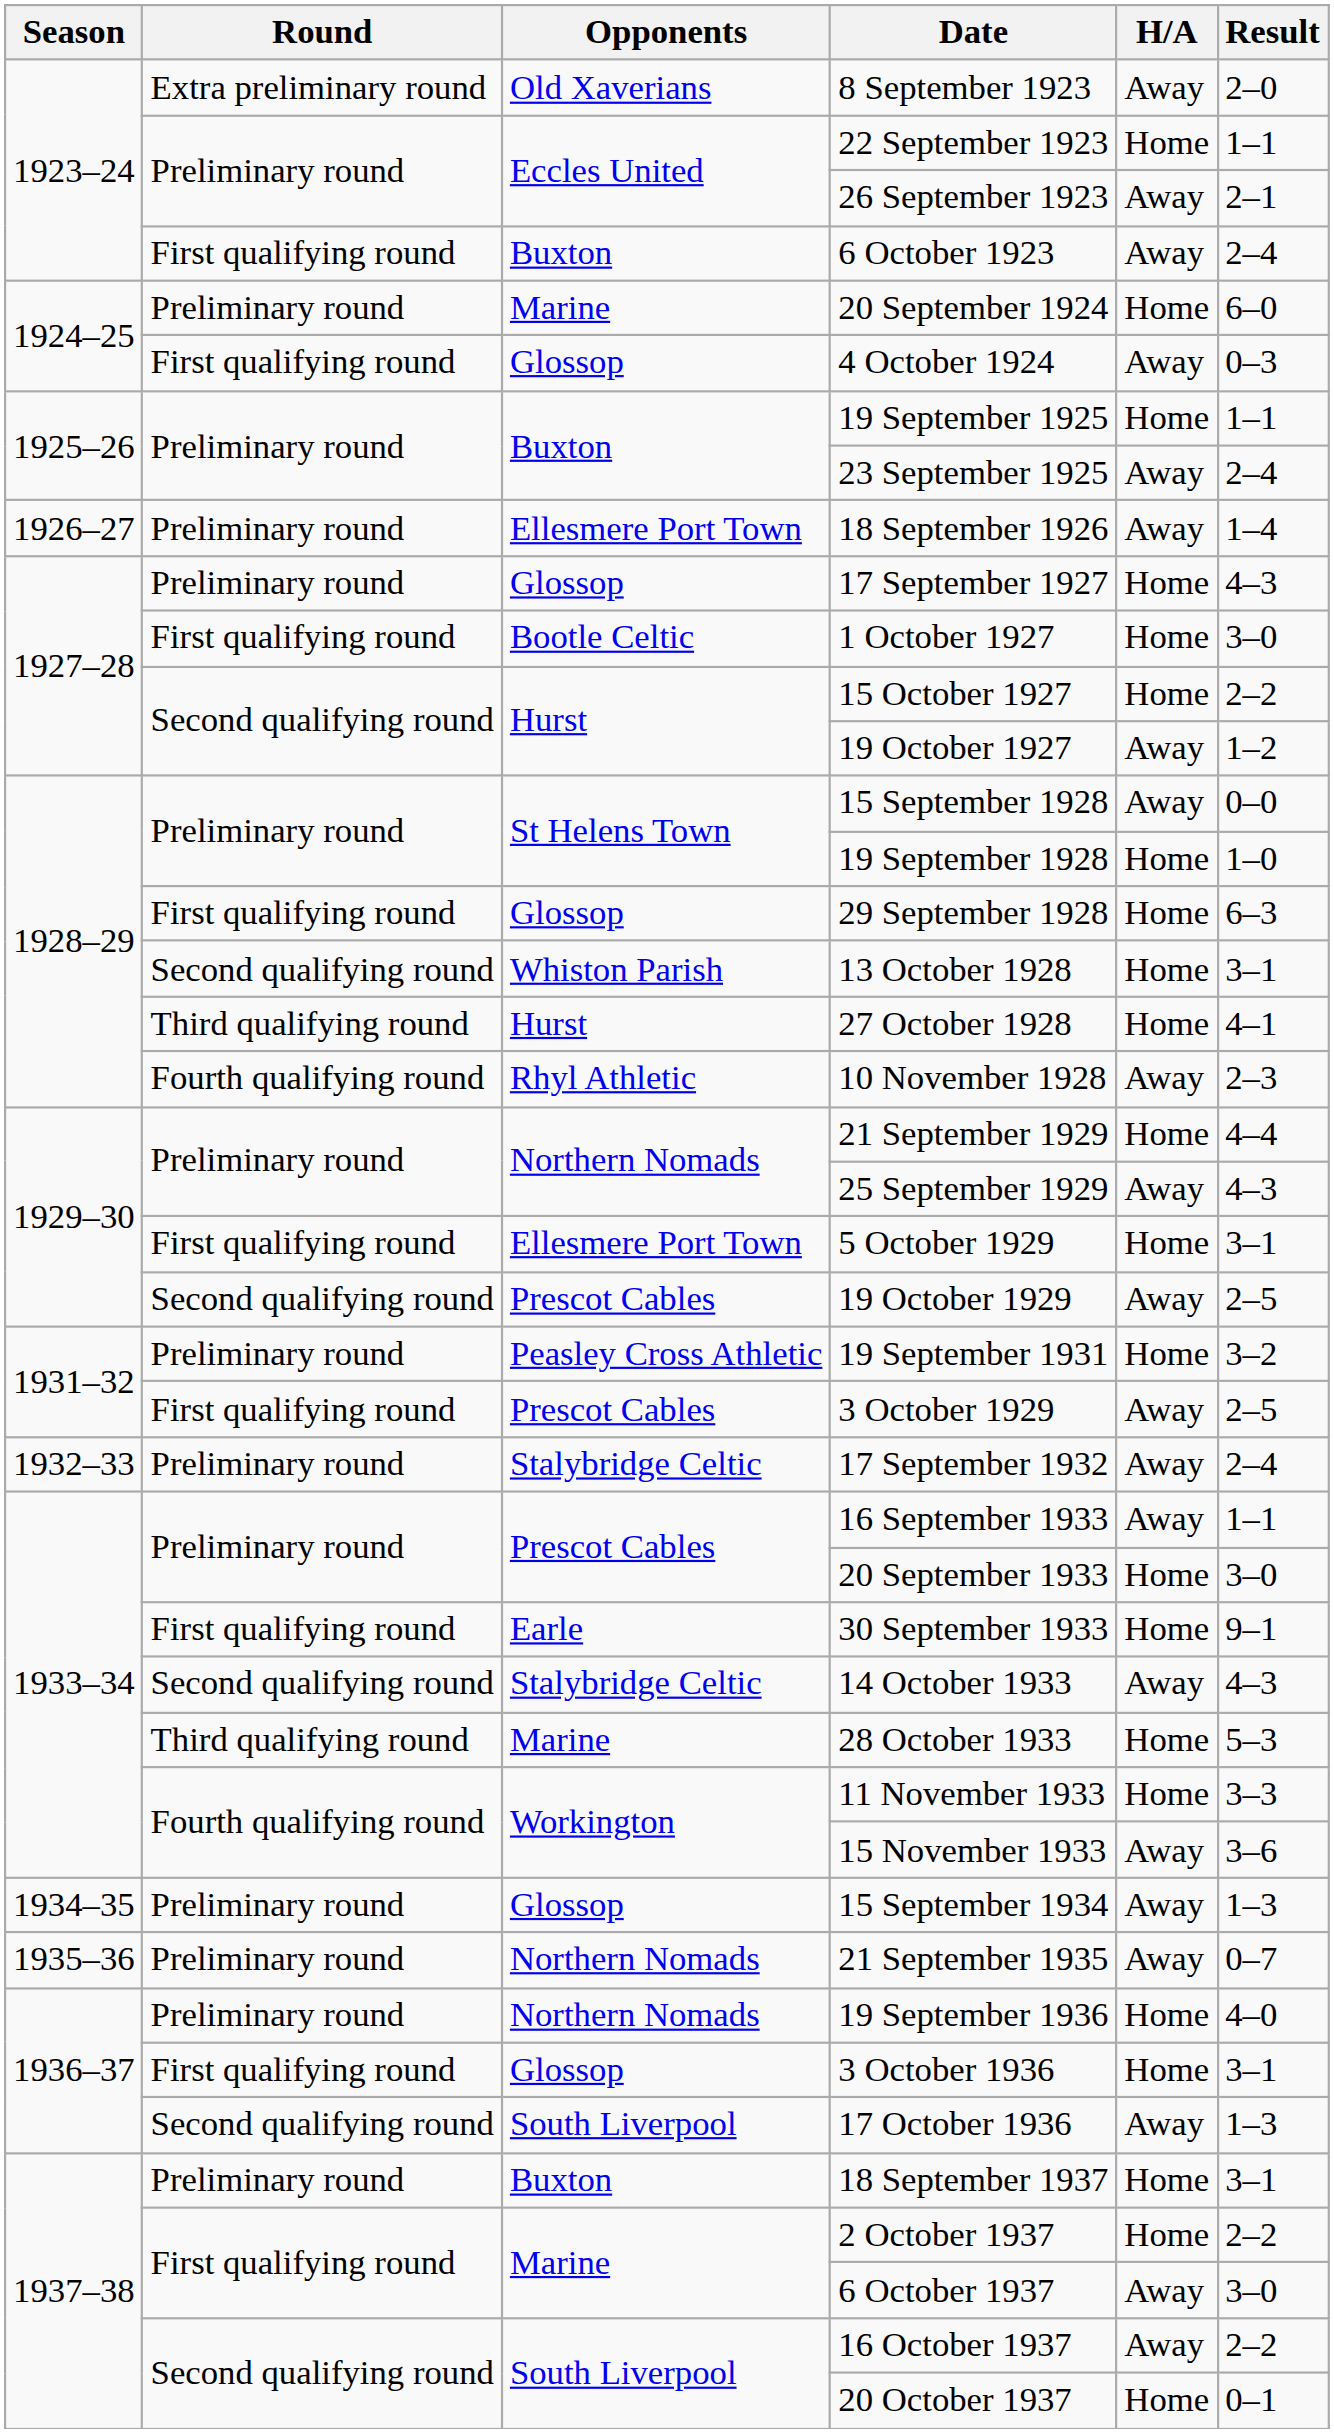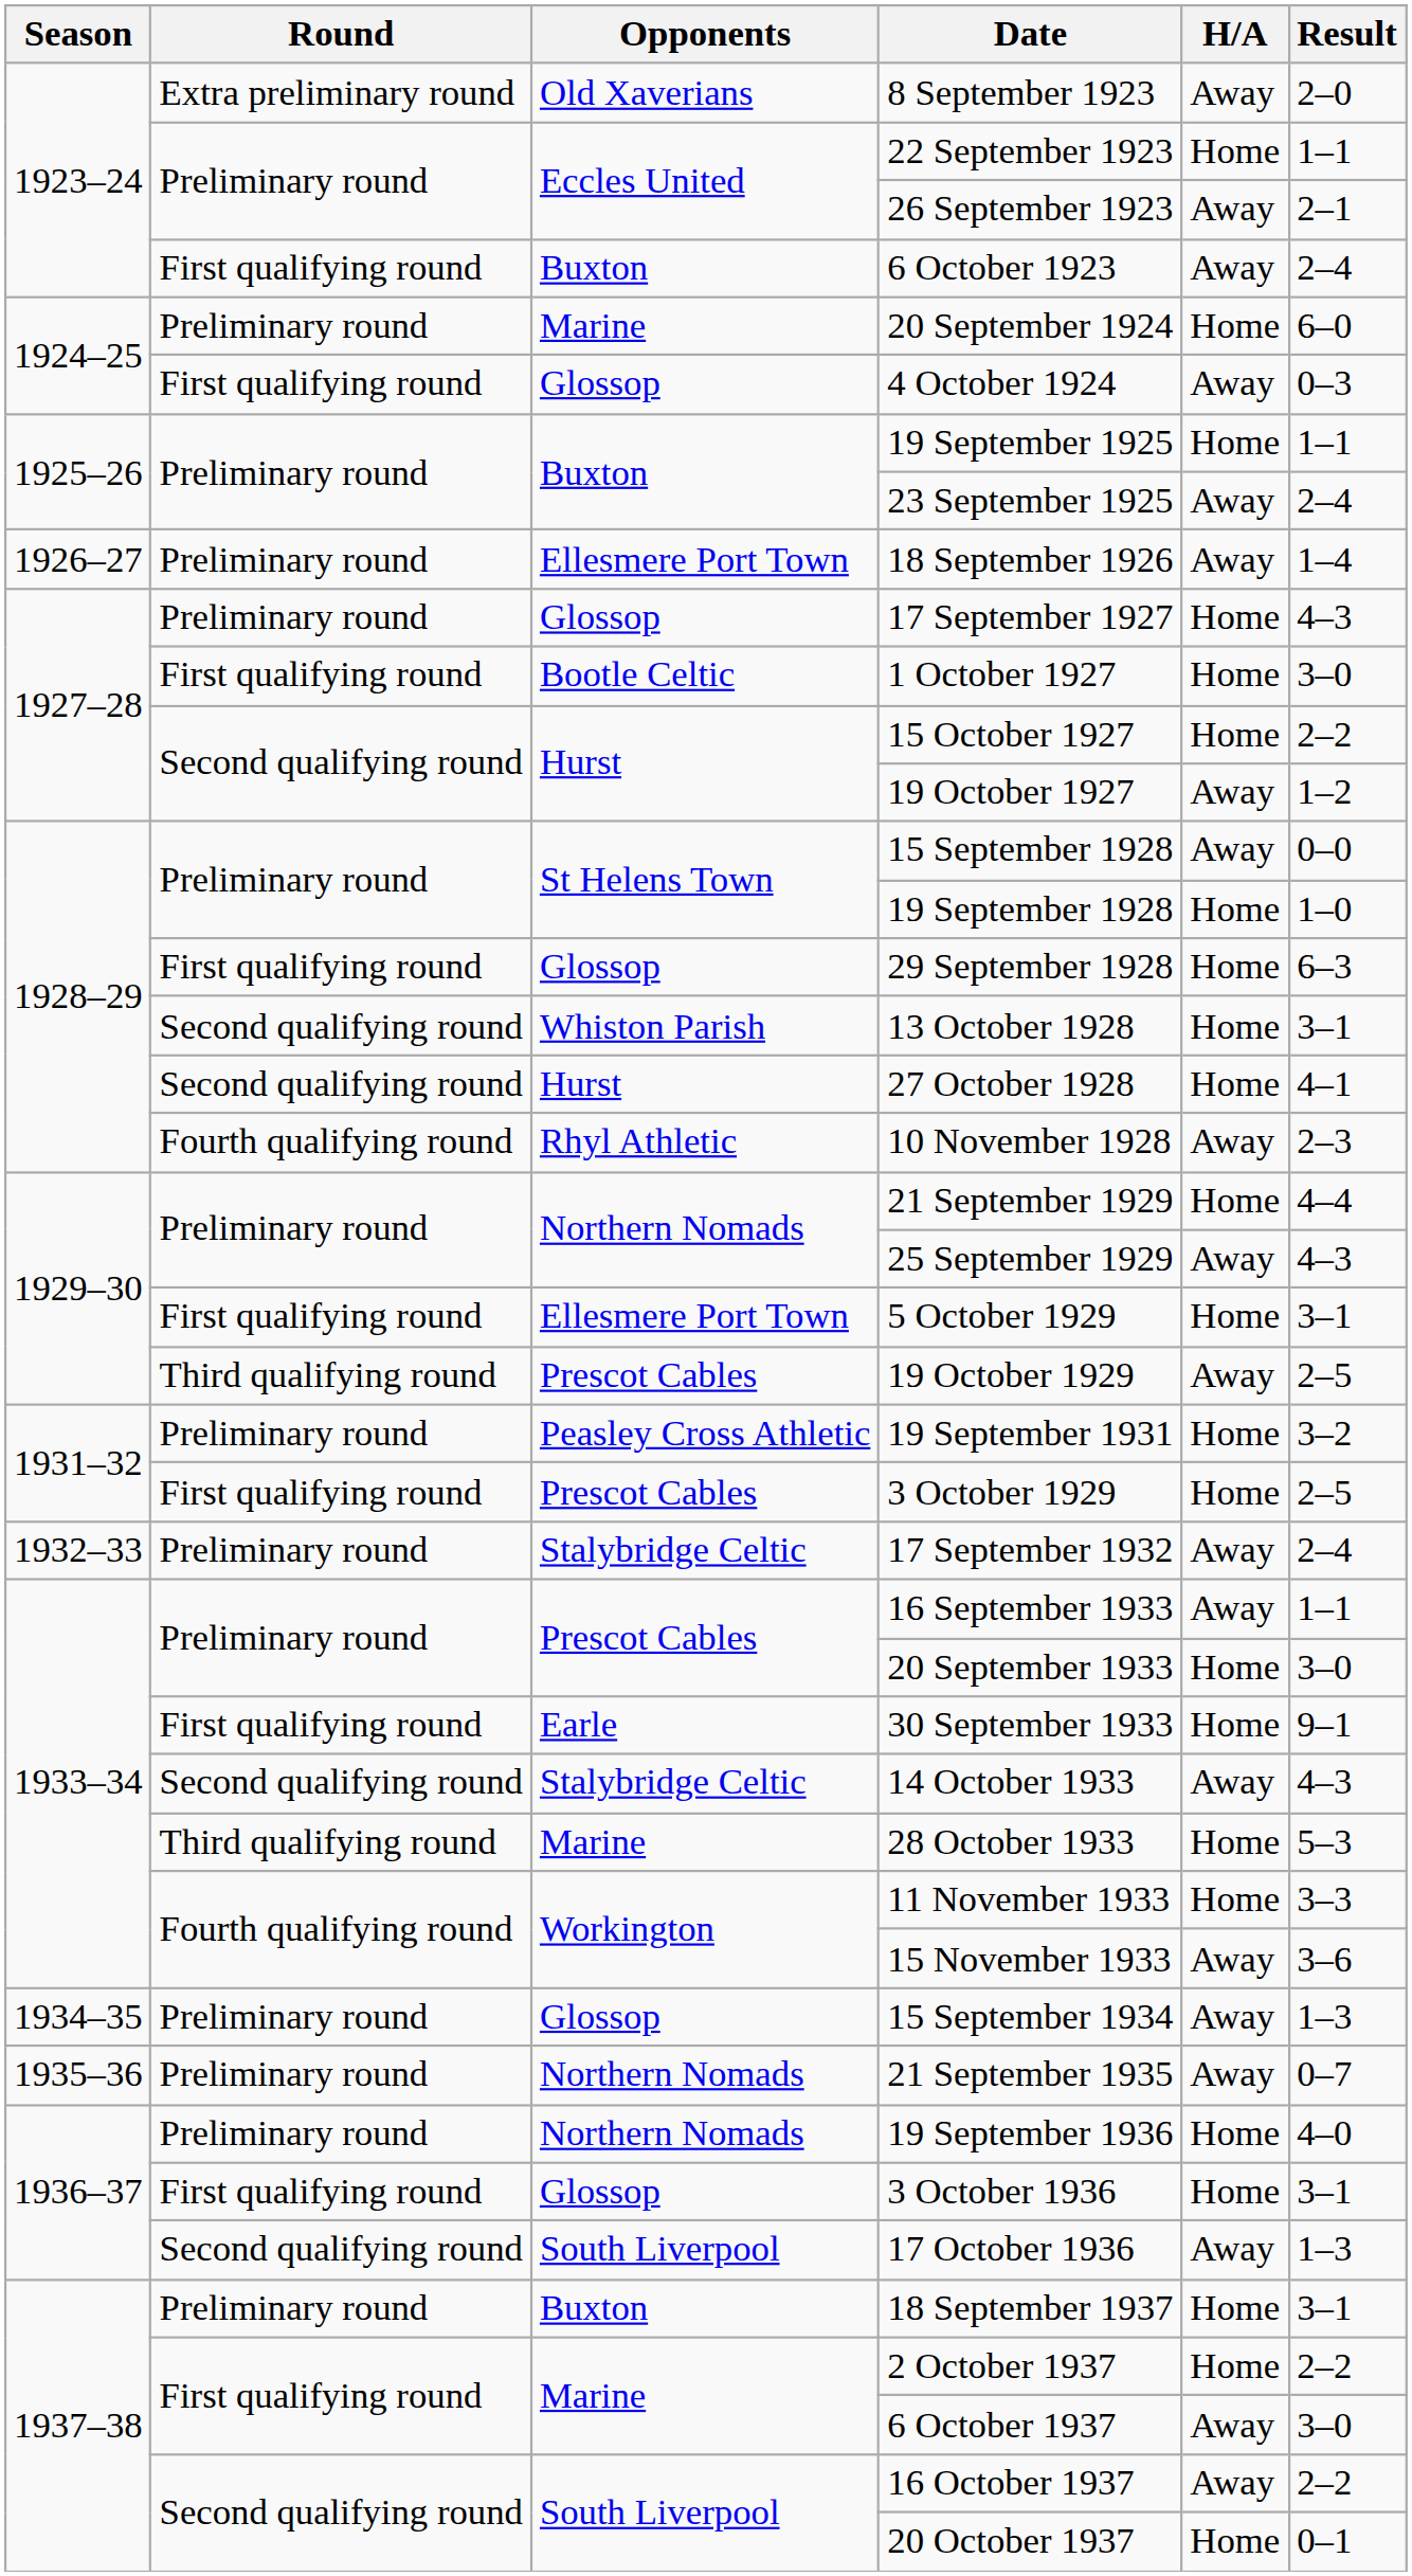 <table class="wikitable">
 <tr>
 <th>Season</th>
 <th>Round</th>
 <th>Opponents</th>
 <th>Date</th>
 <th>H/A</th>
 <th>Result</th>
 </tr>
 <tr>
 <td rowspan="4">1923–24</td>
 <td>Extra preliminary round</td>
 <td><a href='#'>Old Xaverians</a></td>
 <td>8 September 1923</td>
 <td>Away</td>
 <td>2–0</td>
 </tr>
 <tr>
 <td rowspan="2">Preliminary round</td>
 <td rowspan="2"><a href='#'>Eccles United</a></td>
 <td>22 September 1923</td>
 <td>Home</td>
 <td>1–1</td>
 </tr>
 <tr>
 <td>26 September 1923</td>
 <td>Away</td>
 <td>2–1</td>
 </tr>
 <tr>
 <td>First qualifying round</td>
 <td><a href='#'>Buxton</a></td>
 <td>6 October 1923</td>
 <td>Away</td>
 <td>2–4</td>
 </tr>
 <tr>
 <td rowspan="2">1924–25</td>
 <td>Preliminary round</td>
 <td><a href='#'>Marine</a></td>
 <td>20 September 1924</td>
 <td>Home</td>
 <td>6–0</td>
 </tr>
 <tr>
 <td>First qualifying round</td>
 <td><a href='#'>Glossop</a></td>
 <td>4 October 1924</td>
 <td>Away</td>
 <td>0–3</td>
 </tr>
 <tr>
 <td rowspan="2">1925–26</td>
 <td rowspan="2">Preliminary round</td>
 <td rowspan="2"><a href='#'>Buxton</a></td>
 <td>19 September 1925</td>
 <td>Home</td>
 <td>1–1</td>
 </tr>
 <tr>
 <td>23 September 1925</td>
 <td>Away</td>
 <td>2–4</td>
 </tr>
 <tr>
 <td>1926–27</td>
 <td>Preliminary round</td>
 <td><a href='#'>Ellesmere Port Town</a></td>
 <td>18 September 1926</td>
 <td>Away</td>
 <td>1–4</td>
 </tr>
 <tr>
 <td rowspan="4">1927–28</td>
 <td>Preliminary round</td>
 <td><a href='#'>Glossop</a></td>
 <td>17 September 1927</td>
 <td>Home</td>
 <td>4–3</td>
 </tr>
 <tr>
 <td>First qualifying round</td>
 <td><a href='#'>Bootle Celtic</a></td>
 <td>1 October 1927</td>
 <td>Home</td>
 <td>3–0</td>
 </tr>
 <tr>
 <td rowspan="2">Second qualifying round</td>
 <td rowspan="2"><a href='#'>Hurst</a></td>
 <td>15 October 1927</td>
 <td>Home</td>
 <td>2–2</td>
 </tr>
 <tr>
 <td>19 October 1927</td>
 <td>Away</td>
 <td>1–2</td>
 </tr>
 <tr>
 <td rowspan="6">1928–29</td>
 <td rowspan="2">Preliminary round</td>
 <td rowspan="2"><a href='#'>St Helens Town</a></td>
 <td>15 September 1928</td>
 <td>Away</td>
 <td>0–0</td>
 </tr>
 <tr>
 <td>19 September 1928</td>
 <td>Home</td>
 <td>1–0</td>
 </tr>
 <tr>
 <td>First qualifying round</td>
 <td><a href='#'>Glossop</a></td>
 <td>29 September 1928</td>
 <td>Home</td>
 <td>6–3</td>
 </tr>
 <tr>
 <td>Second qualifying round</td>
 <td><a href='#'>Whiston Parish</a></td>
 <td>13 October 1928</td>
 <td>Home</td>
 <td>3–1</td>
 </tr>
 <tr>
-<td>Third qualifying round</td>
+<td>Second qualifying round</td>
 <td><a href='#'>Hurst</a></td>
 <td>27 October 1928</td>
 <td>Home</td>
 <td>4–1</td>
 </tr>
 <tr>
 <td>Fourth qualifying round</td>
 <td><a href='#'>Rhyl Athletic</a></td>
 <td>10 November 1928</td>
 <td>Away</td>
 <td>2–3</td>
 </tr>
 <tr>
 <td rowspan="4">1929–30</td>
 <td rowspan="2">Preliminary round</td>
 <td rowspan="2"><a href='#'>Northern Nomads</a></td>
 <td>21 September 1929</td>
 <td>Home</td>
 <td>4–4</td>
 </tr>
 <tr>
 <td>25 September 1929</td>
 <td>Away</td>
 <td>4–3</td>
 </tr>
 <tr>
 <td>First qualifying round</td>
 <td><a href='#'>Ellesmere Port Town</a></td>
 <td>5 October 1929</td>
 <td>Home</td>
 <td>3–1</td>
 </tr>
 <tr>
-<td>Second qualifying round</td>
+<td>Third qualifying round</td>
 <td><a href='#'>Prescot Cables</a></td>
 <td>19 October 1929</td>
 <td>Away</td>
 <td>2–5</td>
 </tr>
 <tr>
 <td rowspan="2">1931–32</td>
 <td>Preliminary round</td>
 <td><a href='#'>Peasley Cross Athletic</a></td>
 <td>19 September 1931</td>
 <td>Home</td>
 <td>3–2</td>
 </tr>
 <tr>
 <td>First qualifying round</td>
 <td><a href='#'>Prescot Cables</a></td>
 <td>3 October 1929</td>
-<td>Away</td>
+<td>Home</td>
 <td>2–5</td>
 </tr>
 <tr>
 <td>1932–33</td>
 <td>Preliminary round</td>
 <td><a href='#'>Stalybridge Celtic</a></td>
 <td>17 September 1932</td>
 <td>Away</td>
 <td>2–4</td>
 </tr>
 <tr>
 <td rowspan="7">1933–34</td>
 <td rowspan="2">Preliminary round</td>
 <td rowspan="2"><a href='#'>Prescot Cables</a></td>
 <td>16 September 1933</td>
 <td>Away</td>
 <td>1–1</td>
 </tr>
 <tr>
 <td>20 September 1933</td>
 <td>Home</td>
 <td>3–0</td>
 </tr>
 <tr>
 <td>First qualifying round</td>
 <td><a href='#'>Earle</a></td>
 <td>30 September 1933</td>
 <td>Home</td>
 <td>9–1</td>
 </tr>
 <tr>
 <td>Second qualifying round</td>
 <td><a href='#'>Stalybridge Celtic</a></td>
 <td>14 October 1933</td>
 <td>Away</td>
 <td>4–3</td>
 </tr>
 <tr>
 <td>Third qualifying round</td>
 <td><a href='#'>Marine</a></td>
 <td>28 October 1933</td>
 <td>Home</td>
 <td>5–3</td>
 </tr>
 <tr>
 <td rowspan="2">Fourth qualifying round</td>
 <td rowspan="2"><a href='#'>Workington</a></td>
 <td>11 November 1933</td>
 <td>Home</td>
 <td>3–3</td>
 </tr>
 <tr>
 <td>15 November 1933</td>
 <td>Away</td>
 <td>3–6</td>
 </tr>
 <tr>
 <td>1934–35</td>
 <td>Preliminary round</td>
 <td><a href='#'>Glossop</a></td>
 <td>15 September 1934</td>
 <td>Away</td>
 <td>1–3</td>
 </tr>
 <tr>
 <td>1935–36</td>
 <td>Preliminary round</td>
 <td><a href='#'>Northern Nomads</a></td>
 <td>21 September 1935</td>
 <td>Away</td>
 <td>0–7</td>
 </tr>
 <tr>
 <td rowspan="3">1936–37</td>
 <td>Preliminary round</td>
 <td><a href='#'>Northern Nomads</a></td>
 <td>19 September 1936</td>
 <td>Home</td>
 <td>4–0</td>
 </tr>
 <tr>
 <td>First qualifying round</td>
 <td><a href='#'>Glossop</a></td>
 <td>3 October 1936</td>
 <td>Home</td>
 <td>3–1</td>
 </tr>
 <tr>
 <td>Second qualifying round</td>
 <td><a href='#'>South Liverpool</a></td>
 <td>17 October 1936</td>
 <td>Away</td>
 <td>1–3</td>
 </tr>
 <tr>
 <td rowspan="5">1937–38</td>
 <td>Preliminary round</td>
 <td><a href='#'>Buxton</a></td>
 <td>18 September 1937</td>
 <td>Home</td>
 <td>3–1</td>
 </tr>
 <tr>
 <td rowspan="2">First qualifying round</td>
 <td rowspan="2"><a href='#'>Marine</a></td>
 <td>2 October 1937</td>
 <td>Home</td>
 <td>2–2</td>
 </tr>
 <tr>
 <td>6 October 1937</td>
 <td>Away</td>
 <td>3–0</td>
 </tr>
 <tr>
 <td rowspan="2">Second qualifying round</td>
 <td rowspan="2"><a href='#'>South Liverpool</a></td>
 <td>16 October 1937</td>
 <td>Away</td>
 <td>2–2</td>
 </tr>
 <tr>
 <td>20 October 1937</td>
 <td>Home</td>
 <td>0–1</td>
 </tr>
 </table>
